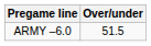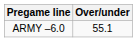 <table class="wikitable">
 <tr align="center">
 <th style=>Pregame line</th>
 <th style=>Over/under</th>
 </tr>
 <tr align="center">
 <td>ARMY –6.0</td>
-<td>51.5</td>
+<td>55.1</td>
 </tr>
 </table>
